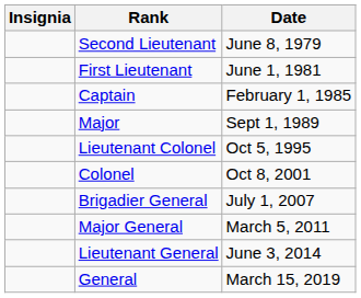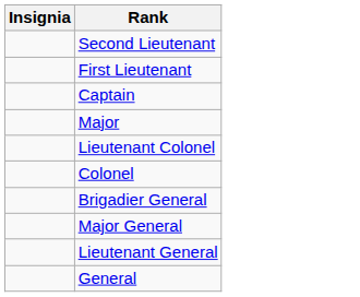 <table class="wikitable">
 <tr>
 <th>Insignia</th>
 <th>Rank</th>
-<th>Date</th>
 </tr>
 <tr>
 <td></td>
 <td><a href='#'>Second Lieutenant</a></td>
-<td>June 8, 1979</td>
 </tr>
 <tr>
 <td></td>
 <td><a href='#'>First Lieutenant</a></td>
-<td>June 1, 1981</td>
 </tr>
 <tr>
 <td></td>
 <td><a href='#'>Captain</a></td>
-<td>February 1, 1985</td>
 </tr>
 <tr>
 <td></td>
 <td><a href='#'>Major</a></td>
-<td>Sept 1, 1989</td>
 </tr>
 <tr>
 <td></td>
 <td><a href='#'>Lieutenant Colonel</a></td>
-<td>Oct 5, 1995</td>
 </tr>
 <tr>
 <td></td>
 <td><a href='#'>Colonel</a></td>
-<td>Oct 8, 2001</td>
 </tr>
 <tr>
 <td></td>
 <td><a href='#'>Brigadier General</a></td>
-<td>July 1, 2007</td>
 </tr>
 <tr>
 <td></td>
 <td><a href='#'>Major General</a></td>
-<td>March 5, 2011</td>
 </tr>
 <tr>
 <td></td>
 <td><a href='#'>Lieutenant General</a></td>
-<td>June 3, 2014</td>
 </tr>
 <tr>
 <td></td>
 <td><a href='#'>General</a></td>
-<td>March 15, 2019</td>
 </tr>
 </table>
